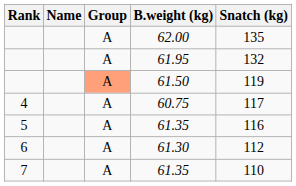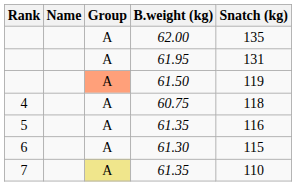 <table class="wikitable sortable" style="text-align:center;">
 <tr>
 <th>Rank</th>
 <th>Name</th>
 <th>Group</th>
 <th>B.weight (kg)</th>
 <th>Snatch (kg)</th>
 </tr>
 <tr>
 <td></td>
 <td align=left></td>
 <td>A</td>
 <td><em>62.00</em></td>
 <td>135</td>
 </tr>
 <tr>
 <td></td>
 <td align=left></td>
 <td>A</td>
 <td><em>61.95</em></td>
-<td>132</td>
+<td>131</td>
 </tr>
 <tr>
 <td></td>
 <td align=left></td>
 <td style="background: lightsalmon;">A</td>
 <td><em>61.50</em></td>
 <td>119</td>
 </tr>
 <tr>
 <td>4</td>
 <td align=left></td>
 <td>A</td>
 <td><em>60.75</em></td>
-<td>117</td>
+<td>118</td>
 </tr>
 <tr>
 <td>5</td>
 <td align=left></td>
 <td>A</td>
 <td><em>61.35</em></td>
 <td>116</td>
 </tr>
 <tr>
 <td>6</td>
 <td align=left></td>
 <td>A</td>
 <td><em>61.30</em></td>
-<td>112</td>
+<td>115</td>
 </tr>
 <tr>
 <td>7</td>
 <td align=left></td>
-<td>A</td>
+<td style="background: khaki;">A</td>
 <td><em>61.35</em></td>
 <td>110</td>
 </tr>
 </table>
